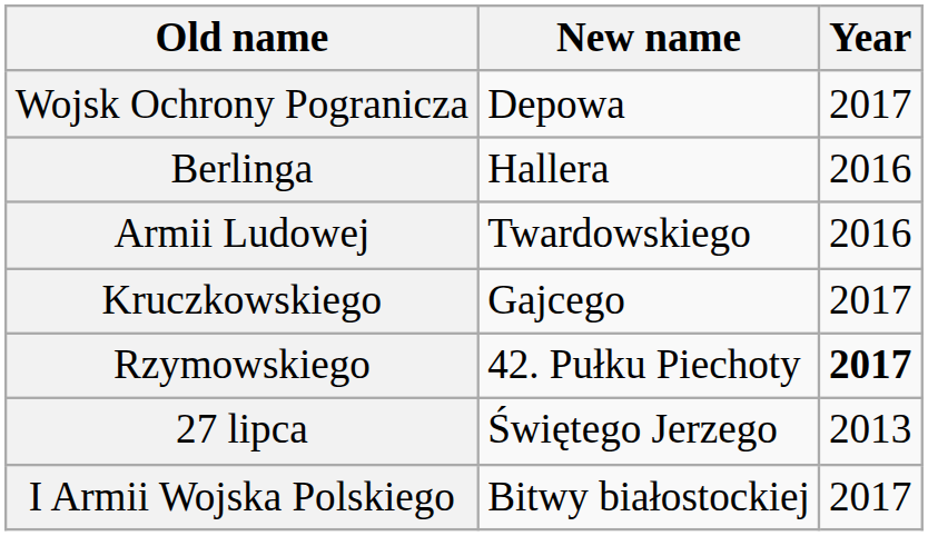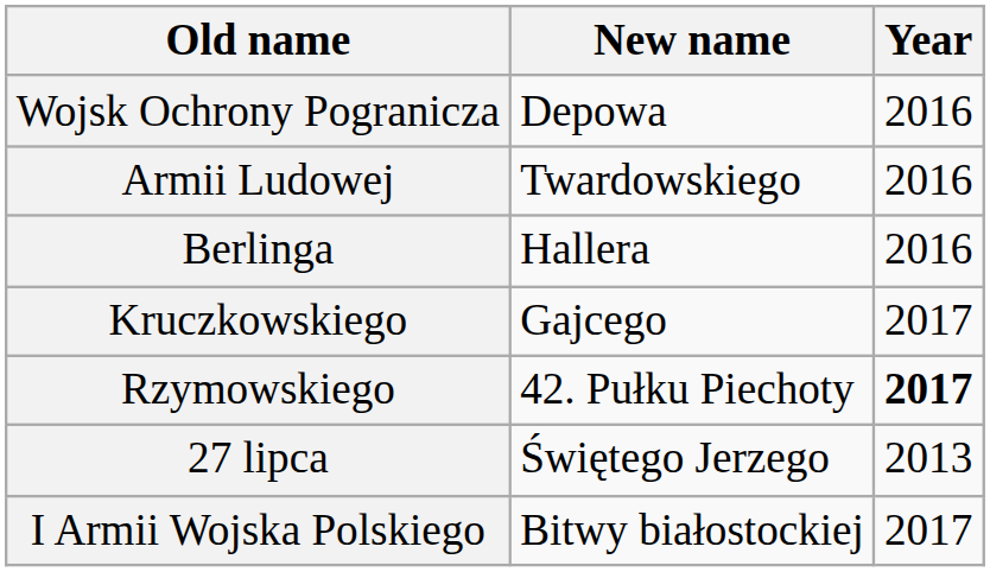 <table class="wikitable">
 <tr>
 <th scope="col">Old name</th>
 <th scope="col">New name</th>
 <th scope="col">Year</th>
 </tr>
 <tr>
 <th scope="row" style="font-weight:normal;">Wojsk Ochrony Pogranicza</th>
 <td>Depowa</td>
-<td>2017</td>
-</tr>
-<tr>
-<th scope="row" style="font-weight:normal;">Berlinga</th>
-<td>Hallera</td>
 <td>2016</td>
 </tr>
 <tr>
 <th scope="row" style="font-weight:normal;">Armii Ludowej</th>
 <td>Twardowskiego</td>
+<td>2016</td>
+</tr>
+<tr>
+<th scope="row" style="font-weight:normal;">Berlinga</th>
+<td>Hallera</td>
 <td>2016</td>
 </tr>
 <tr>
 <th scope="row" style="font-weight:normal;">Kruczkowskiego</th>
 <td>Gajcego</td>
 <td>2017</td>
 </tr>
 <tr>
 <th scope="row" style="font-weight:normal;">Rzymowskiego</th>
 <td>42. Pułku Piechoty</td>
 <td><strong>2017</strong></td>
 </tr>
 <tr>
 <th scope="row" style="font-weight:normal;">27 lipca</th>
 <td>Świętego Jerzego</td>
 <td>2013</td>
 </tr>
 <tr>
 <th scope="row" style="font-weight:normal;">I Armii Wojska Polskiego</th>
 <td>Bitwy białostockiej</td>
 <td>2017</td>
 </tr>
 </table>
